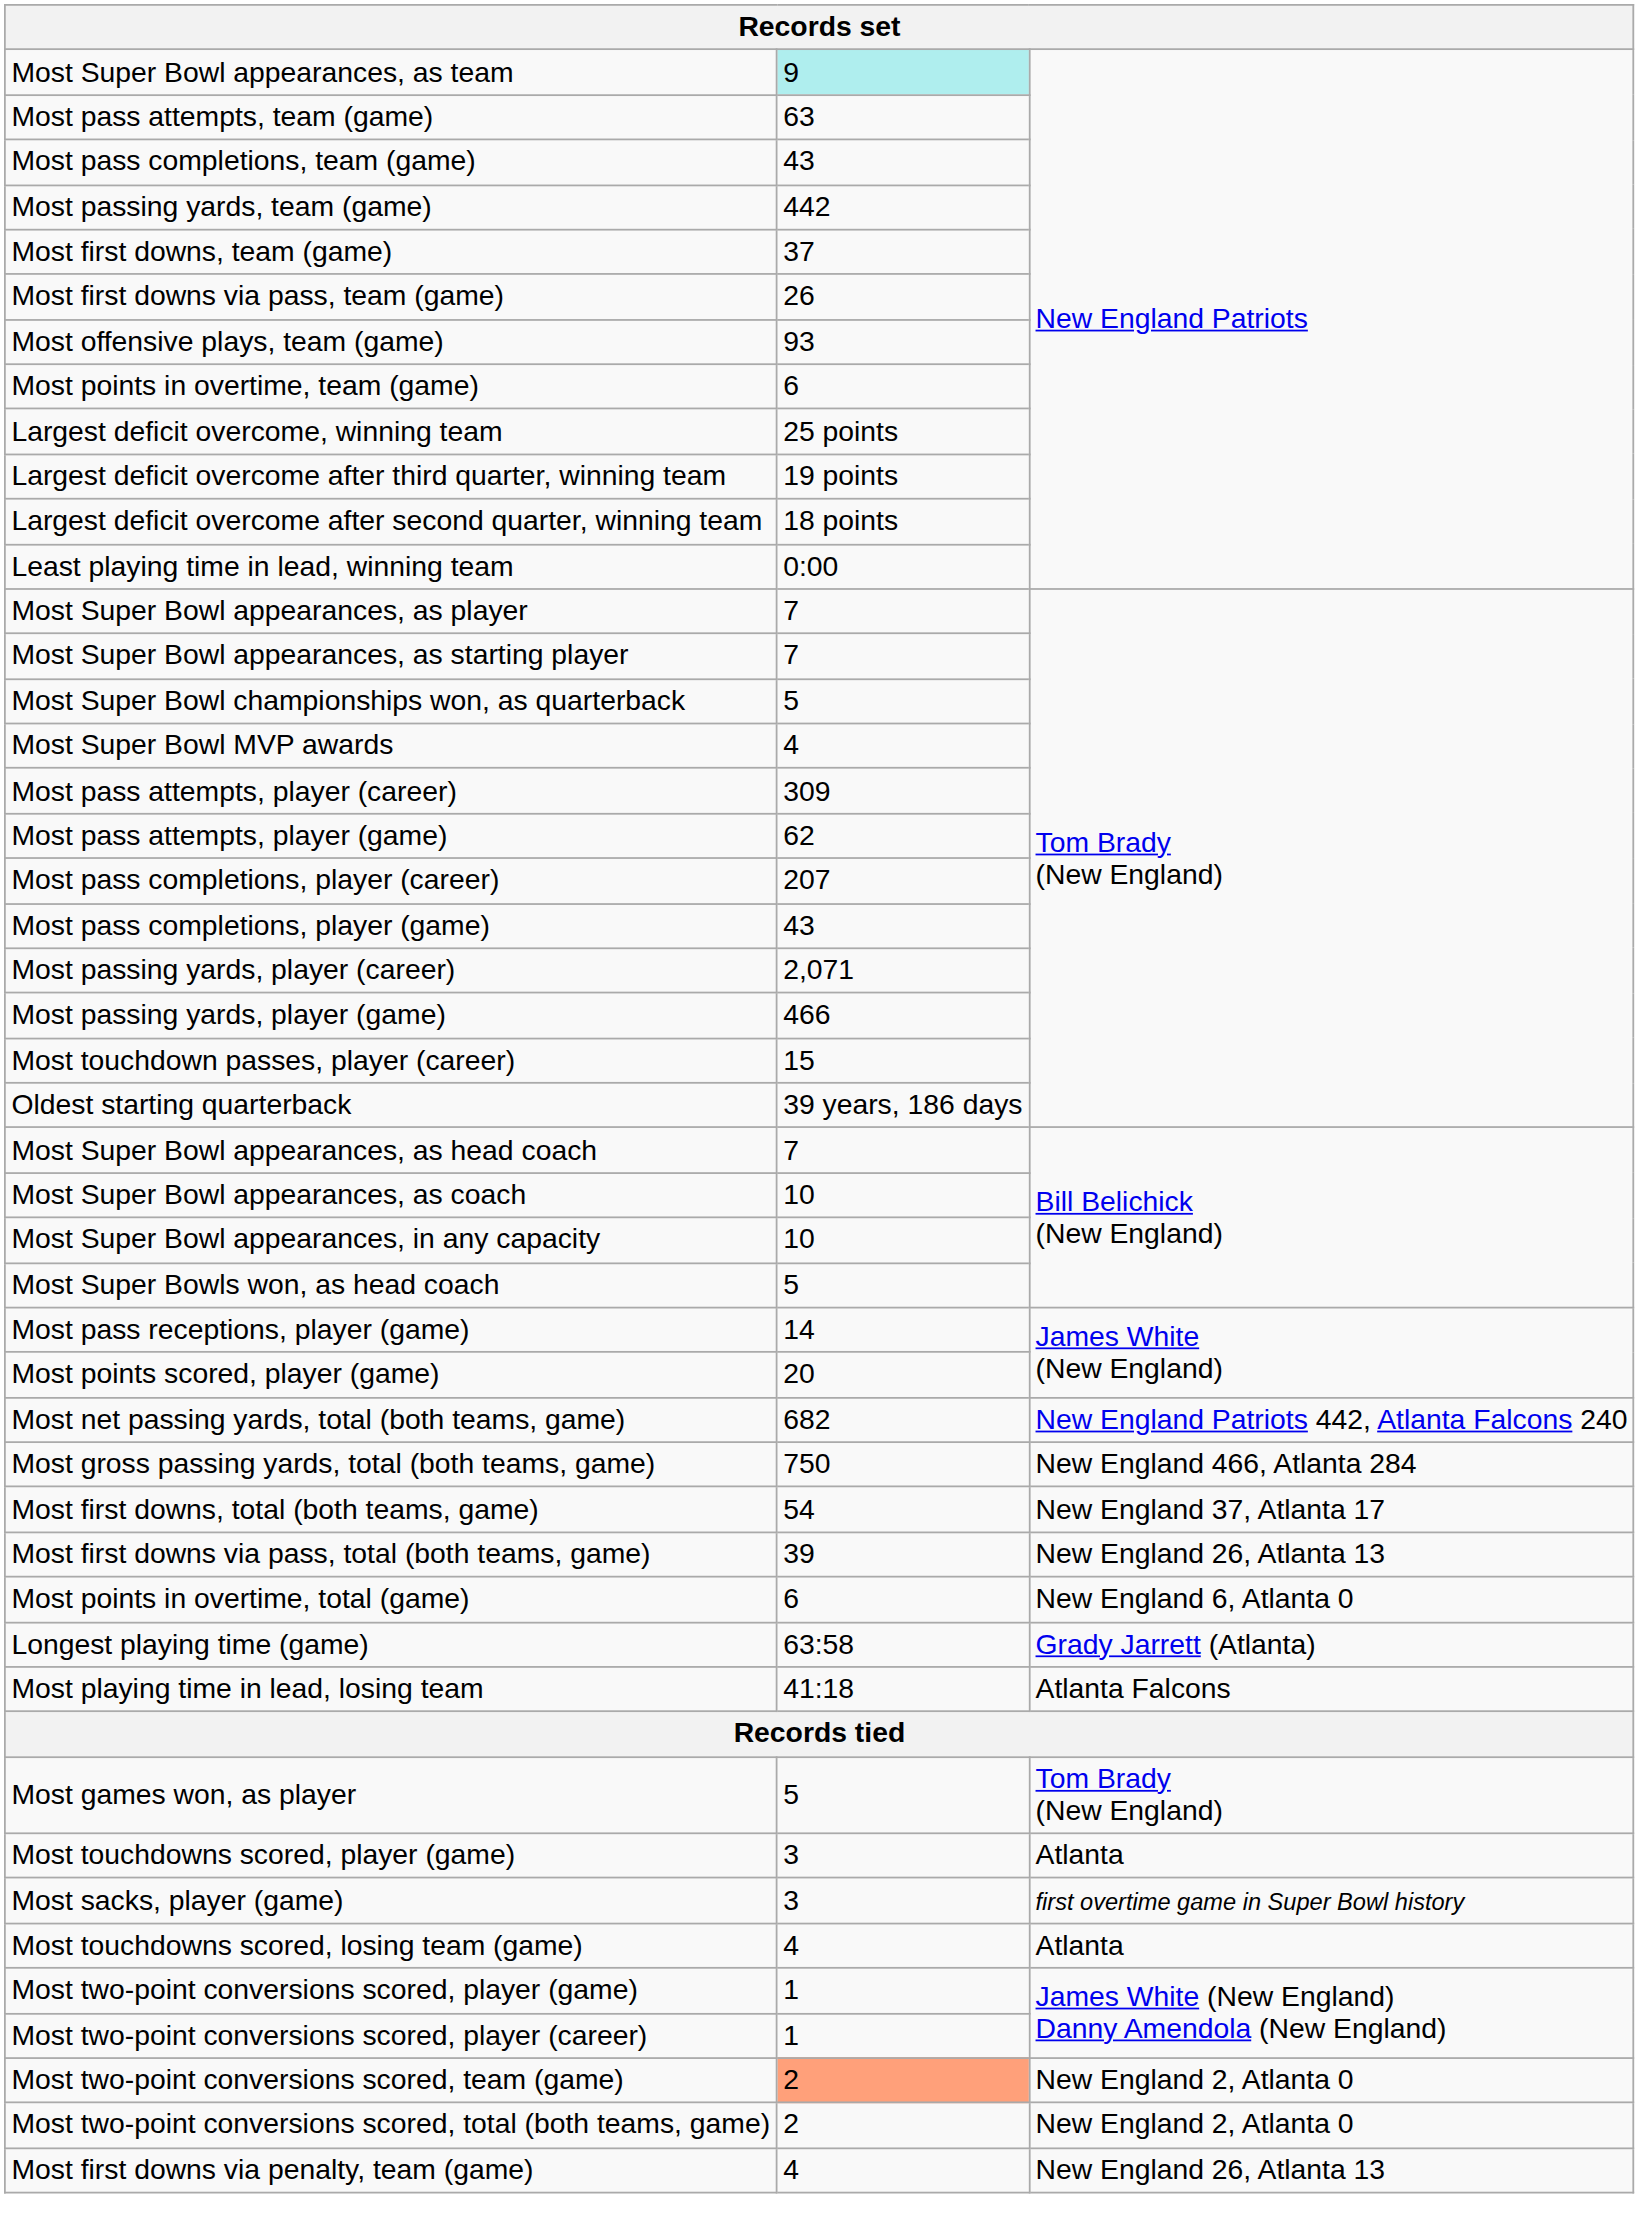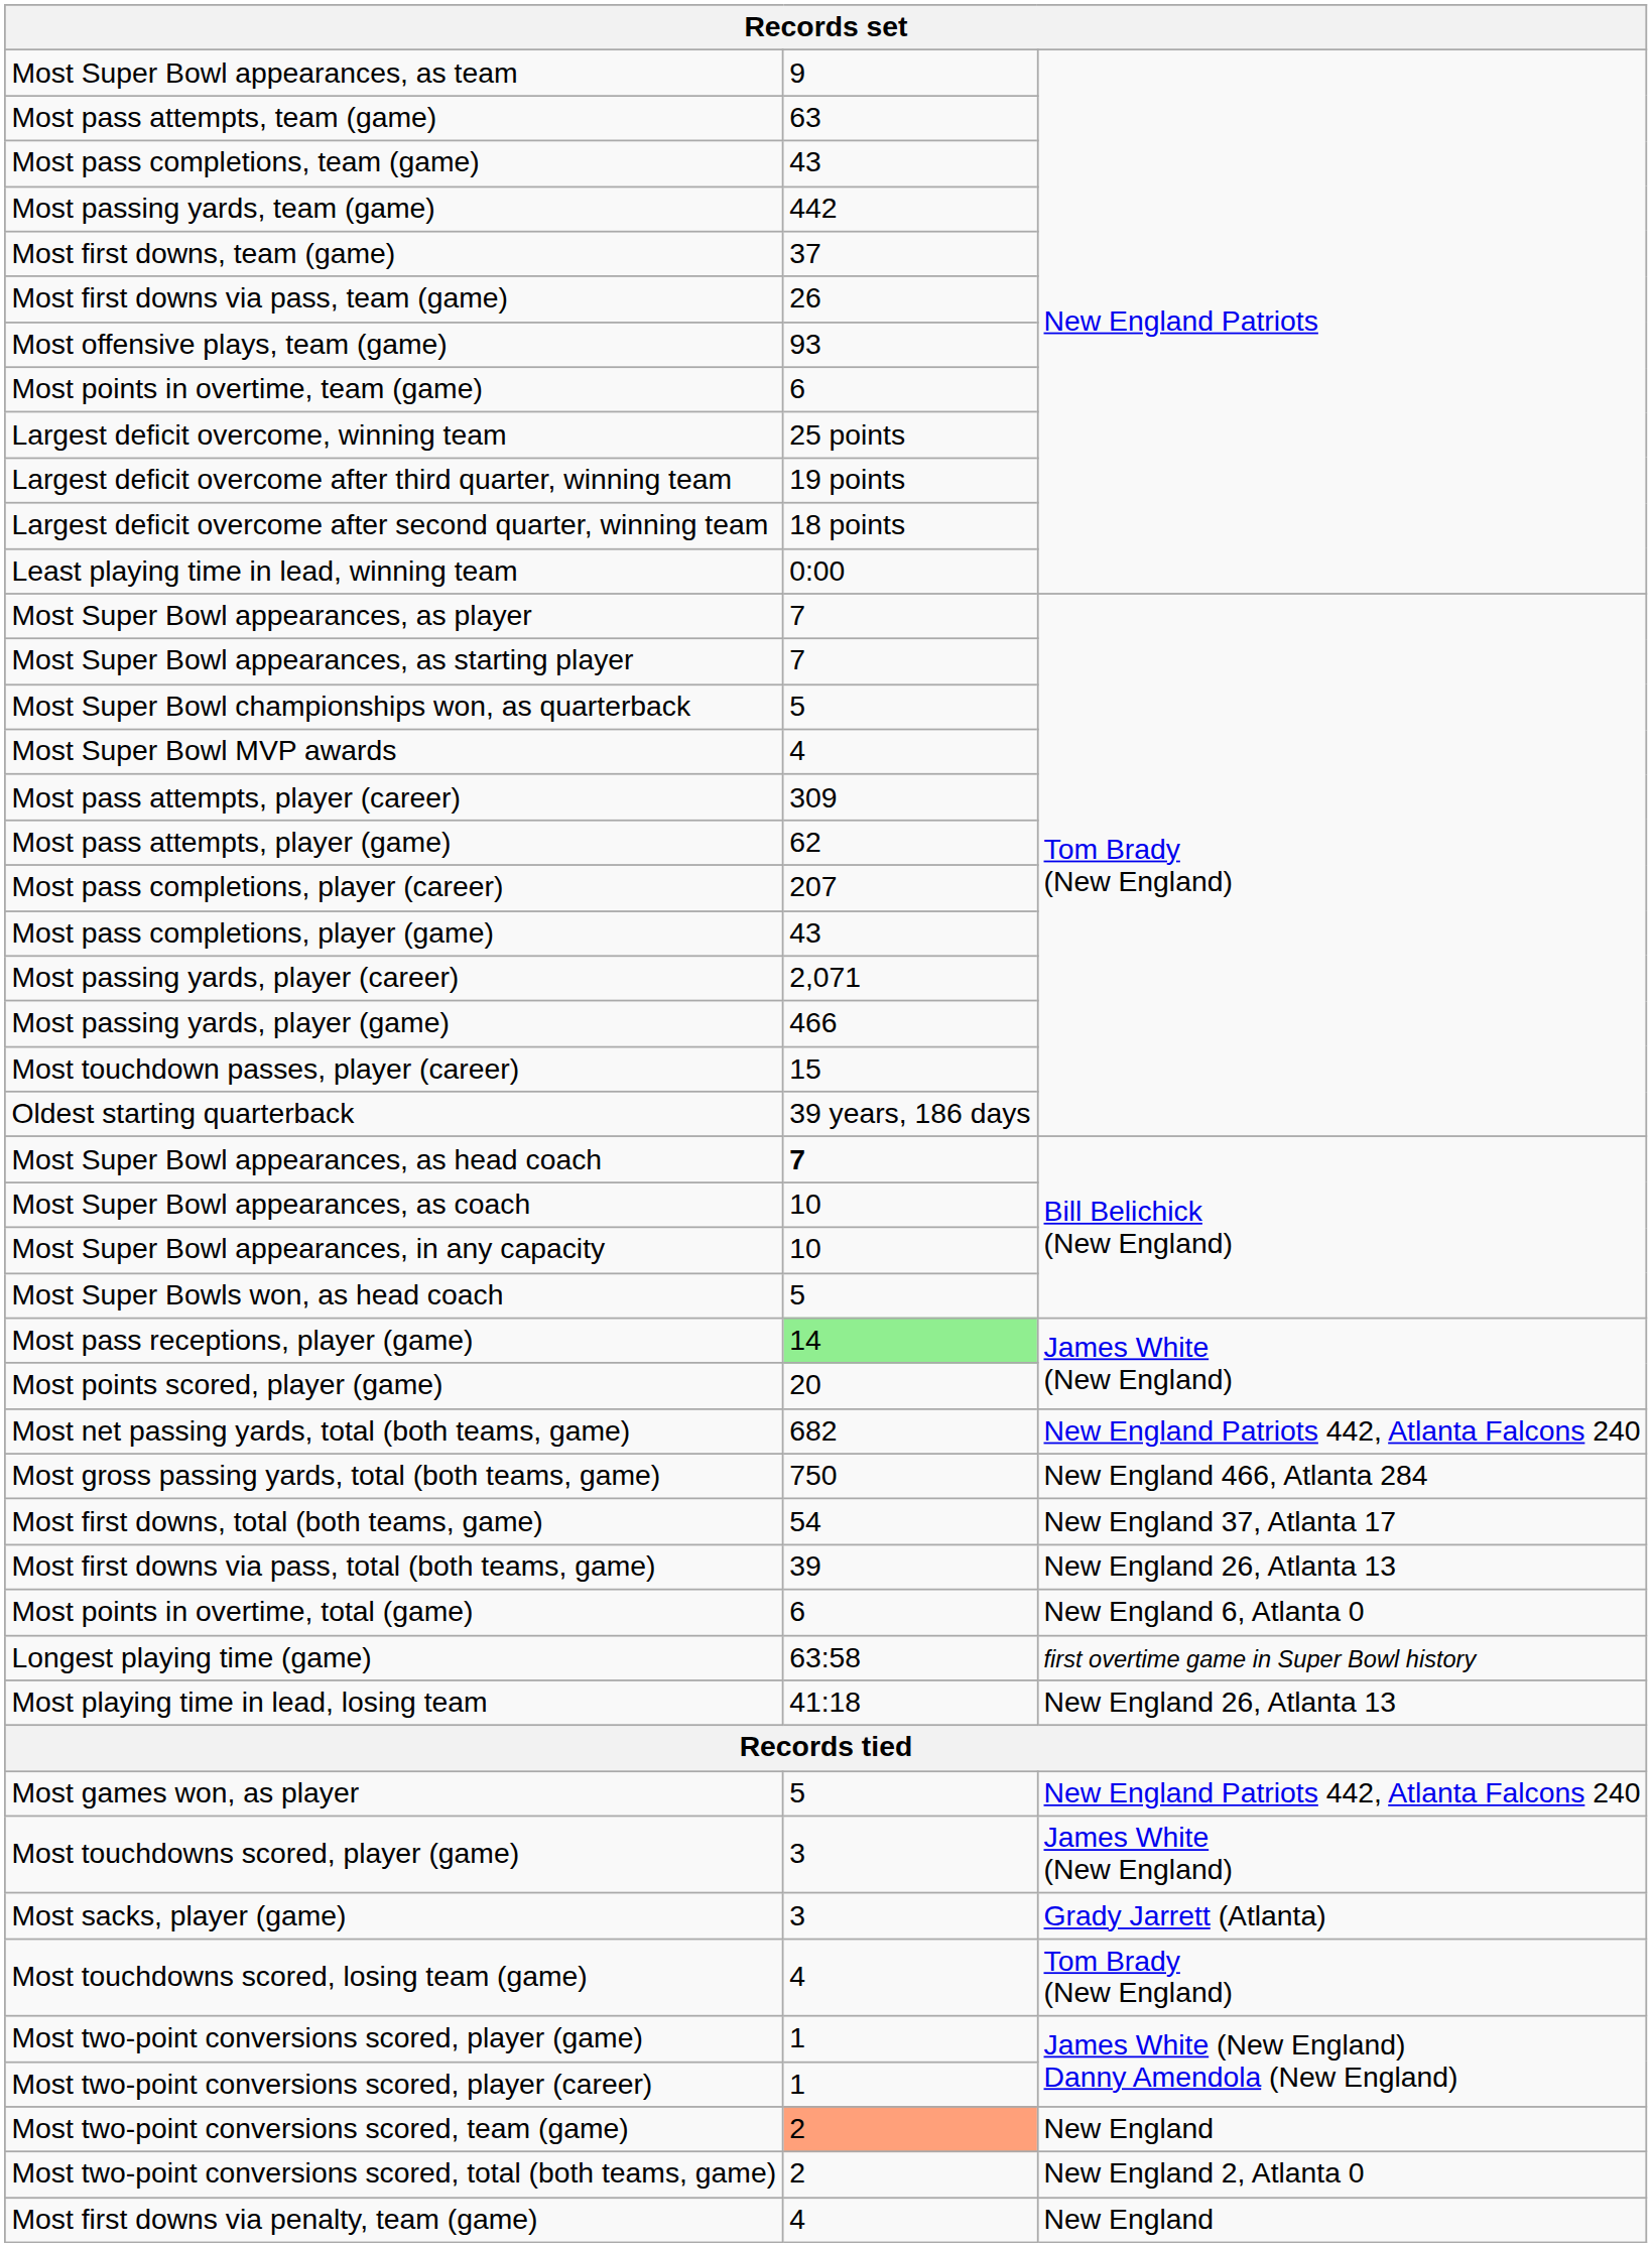 <table class="wikitable">
 <tr>
 <th colspan=3>Records set</th>
 </tr>
 <tr>
 <td>Most Super Bowl appearances, as team</td>
-<td style="background: paleturquoise;">9</td>
+<td>9</td>
 <td rowspan="12"><a href='#'>New England Patriots</a></td>
 </tr>
 <tr>
 <td>Most pass attempts, team (game)</td>
 <td>63</td>
 </tr>
 <tr>
 <td>Most pass completions, team (game)</td>
 <td>43</td>
 </tr>
 <tr>
 <td>Most passing yards, team (game)</td>
 <td>442</td>
 </tr>
 <tr>
 <td>Most first downs, team (game)</td>
 <td>37</td>
 </tr>
 <tr>
 <td>Most first downs via pass, team (game)</td>
 <td>26</td>
 </tr>
 <tr>
 <td>Most offensive plays, team (game)</td>
 <td>93</td>
 </tr>
 <tr>
 <td>Most points in overtime, team (game)</td>
 <td>6</td>
 </tr>
 <tr>
 <td>Largest deficit overcome, winning team</td>
 <td>25 points</td>
 </tr>
 <tr>
 <td>Largest deficit overcome after third quarter, winning team</td>
 <td>19 points</td>
 </tr>
 <tr>
 <td>Largest deficit overcome after second quarter, winning team</td>
 <td>18 points</td>
 </tr>
 <tr>
 <td>Least playing time in lead, winning team</td>
 <td>0:00</td>
 </tr>
 <tr>
 <td>Most Super Bowl appearances, as player</td>
 <td>7</td>
 <td rowspan="12"><a href='#'>Tom Brady</a> <br>(New England)</td>
 </tr>
 <tr>
 <td>Most Super Bowl appearances, as starting player</td>
 <td>7</td>
 </tr>
 <tr>
 <td>Most Super Bowl championships won, as quarterback</td>
 <td>5</td>
 </tr>
 <tr>
 <td>Most Super Bowl MVP awards</td>
 <td>4</td>
 </tr>
 <tr>
 <td>Most pass attempts, player (career)</td>
 <td>309</td>
 </tr>
 <tr>
 <td>Most pass attempts, player (game)</td>
 <td>62</td>
 </tr>
 <tr>
 <td>Most pass completions, player (career)</td>
 <td>207</td>
 </tr>
 <tr>
 <td>Most pass completions, player (game)</td>
 <td>43</td>
 </tr>
 <tr>
 <td>Most passing yards, player (career)</td>
 <td>2,071</td>
 </tr>
 <tr>
 <td>Most passing yards, player (game)</td>
 <td>466</td>
 </tr>
 <tr>
 <td>Most touchdown passes, player (career)</td>
 <td>15</td>
 </tr>
 <tr>
 <td>Oldest starting quarterback</td>
 <td>39 years, 186 days</td>
 </tr>
 <tr>
 <td>Most Super Bowl appearances, as head coach</td>
-<td>7</td>
+<td><strong>7</strong></td>
 <td rowspan="4"><a href='#'>Bill Belichick</a> <br>(New England)</td>
 </tr>
 <tr>
 <td>Most Super Bowl appearances, as coach</td>
 <td>10</td>
 </tr>
 <tr>
 <td>Most Super Bowl appearances, in any capacity</td>
 <td>10</td>
 </tr>
 <tr>
 <td>Most Super Bowls won, as head coach</td>
 <td>5</td>
 </tr>
 <tr>
 <td>Most pass receptions, player (game)</td>
-<td>14</td>
+<td style="background: lightgreen;">14</td>
 <td rowspan="2"><a href='#'>James White</a> <br>(New England)</td>
 </tr>
 <tr>
 <td>Most points scored, player (game)</td>
 <td>20</td>
 </tr>
 <tr>
 <td>Most net passing yards, total (both teams, game)</td>
 <td>682</td>
 <td><a href='#'>New England Patriots</a> 442, <a href='#'>Atlanta Falcons</a> 240</td>
 </tr>
 <tr>
 <td>Most gross passing yards, total (both teams, game)</td>
 <td>750</td>
 <td>New England 466, Atlanta 284</td>
 </tr>
 <tr>
 <td>Most first downs, total (both teams, game)</td>
 <td>54</td>
 <td>New England 37, Atlanta 17</td>
 </tr>
 <tr>
 <td>Most first downs via pass, total (both teams, game)</td>
 <td>39</td>
 <td>New England 26, Atlanta 13</td>
 </tr>
 <tr>
 <td>Most points in overtime, total (game)</td>
 <td>6</td>
 <td>New England 6, Atlanta 0</td>
 </tr>
 <tr>
 <td>Longest playing time (game)</td>
 <td>63:58</td>
-<td><a href='#'>Grady Jarrett</a> (Atlanta)</td>
+<td><small><em>first overtime game in Super Bowl history</em></small></td>
 </tr>
 <tr>
 <td>Most playing time in lead, losing team</td>
 <td>41:18</td>
-<td>Atlanta Falcons</td>
+<td>New England 26, Atlanta 13</td>
 </tr>
 <tr>
 <th colspan=3>Records tied</th>
 </tr>
 <tr>
 <td>Most games won, as player</td>
 <td>5</td>
-<td><a href='#'>Tom Brady</a> <br>(New England)</td>
+<td><a href='#'>New England Patriots</a> 442, <a href='#'>Atlanta Falcons</a> 240</td>
 </tr>
 <tr>
 <td>Most touchdowns scored, player (game)</td>
 <td>3</td>
-<td>Atlanta</td>
+<td><a href='#'>James White</a> <br>(New England)</td>
 </tr>
 <tr>
 <td>Most sacks, player (game)</td>
 <td>3</td>
-<td><small><em>first overtime game in Super Bowl history</em></small></td>
+<td><a href='#'>Grady Jarrett</a> (Atlanta)</td>
 </tr>
 <tr>
 <td>Most touchdowns scored, losing team (game)</td>
 <td>4</td>
-<td>Atlanta</td>
+<td><a href='#'>Tom Brady</a> <br>(New England)</td>
 </tr>
 <tr>
 <td>Most two-point conversions scored, player (game)</td>
 <td>1</td>
 <td rowspan="2"><a href='#'>James White</a> (New England)<br><a href='#'>Danny Amendola</a> (New England)</td>
 </tr>
 <tr>
 <td>Most two-point conversions scored, player (career)</td>
 <td>1</td>
 </tr>
 <tr>
 <td>Most two-point conversions scored, team (game)</td>
 <td style="background: lightsalmon;">2</td>
-<td>New England 2, Atlanta 0</td>
+<td>New England</td>
 </tr>
 <tr>
 <td>Most two-point conversions scored, total (both teams, game)</td>
 <td>2</td>
 <td>New England 2, Atlanta 0</td>
 </tr>
 <tr>
 <td>Most first downs via penalty, team (game)</td>
 <td>4</td>
-<td>New England 26, Atlanta 13</td>
+<td>New England</td>
 </tr>
 </table>
